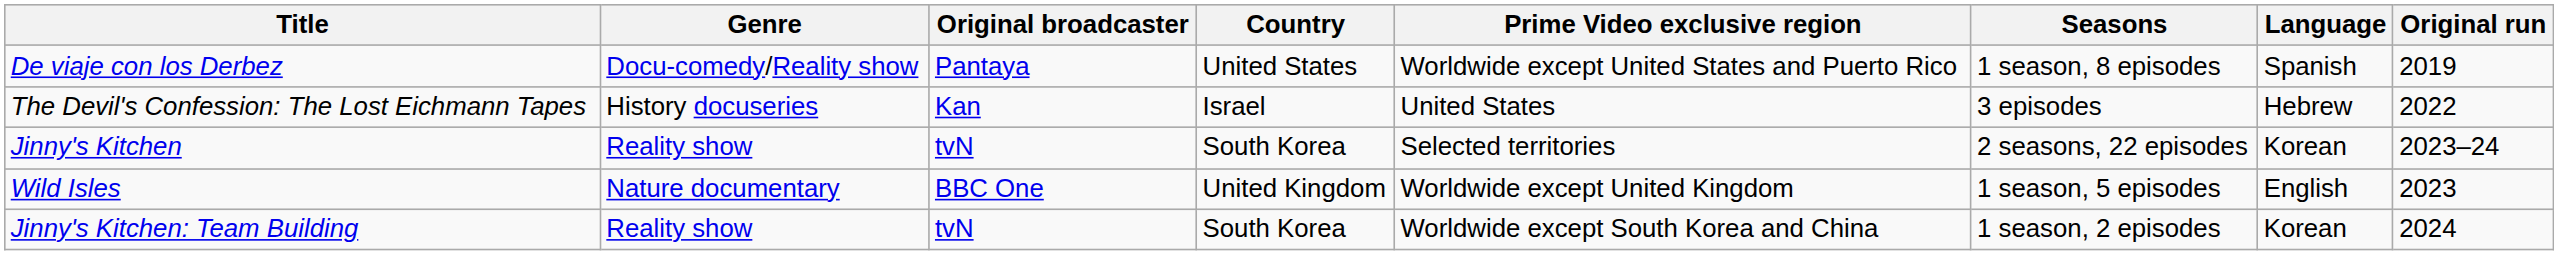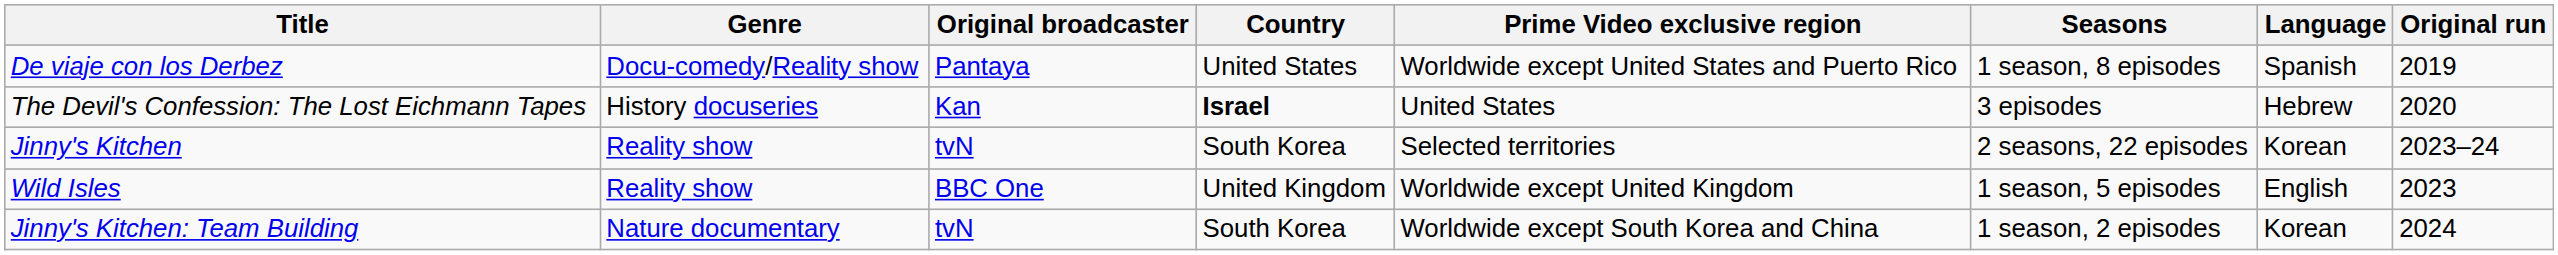 <table class="wikitable sortable" style="width:100%;">
 <tr>
 <th>Title</th>
 <th>Genre</th>
 <th>Original broadcaster</th>
 <th>Country</th>
 <th>Prime Video exclusive region</th>
 <th>Seasons</th>
 <th>Language</th>
 <th>Original run</th>
 </tr>
 <tr>
 <td><em><a href='#'>De viaje con los Derbez</a></em></td>
 <td><a href='#'>Docu-comedy</a>/<a href='#'>Reality show</a></td>
 <td><a href='#'>Pantaya</a></td>
 <td>United States</td>
 <td>Worldwide except United States and Puerto Rico</td>
 <td>1 season, 8 episodes</td>
 <td>Spanish</td>
 <td>2019</td>
 </tr>
 <tr>
 <td><em>The Devil's Confession: The Lost Eichmann Tapes</em></td>
 <td>History <a href='#'>docuseries</a></td>
 <td><a href='#'>Kan</a></td>
-<td>Israel</td>
+<td><strong>Israel</strong></td>
 <td>United States</td>
 <td>3 episodes</td>
 <td>Hebrew</td>
-<td>2022</td>
+<td>2020</td>
 </tr>
 <tr>
 <td><em><a href='#'>Jinny's Kitchen</a></em></td>
 <td><a href='#'>Reality show</a></td>
 <td><a href='#'>tvN</a></td>
 <td>South Korea</td>
 <td>Selected territories</td>
 <td>2 seasons, 22 episodes</td>
 <td>Korean</td>
 <td>2023–24</td>
 </tr>
 <tr>
 <td><em><a href='#'>Wild Isles</a></em></td>
-<td><a href='#'>Nature documentary</a></td>
+<td><a href='#'>Reality show</a></td>
 <td><a href='#'>BBC One</a></td>
 <td>United Kingdom</td>
 <td>Worldwide except United Kingdom</td>
 <td>1 season, 5 episodes</td>
 <td>English</td>
 <td>2023</td>
 </tr>
 <tr>
 <td><em><a href='#'>Jinny's Kitchen: Team Building</a></em></td>
-<td><a href='#'>Reality show</a></td>
+<td><a href='#'>Nature documentary</a></td>
 <td><a href='#'>tvN</a></td>
 <td>South Korea</td>
 <td>Worldwide except South Korea and China</td>
 <td>1 season, 2 episodes</td>
 <td>Korean</td>
 <td>2024</td>
 </tr>
 </table>
